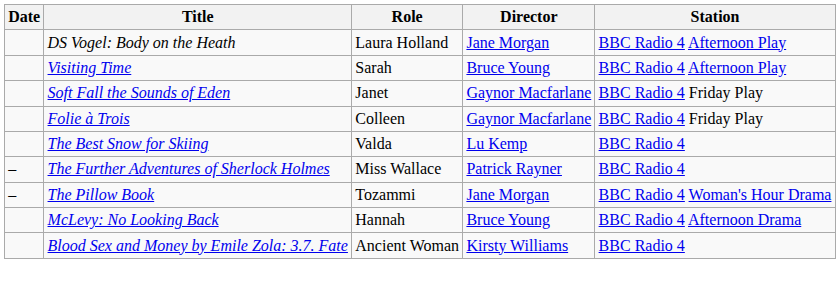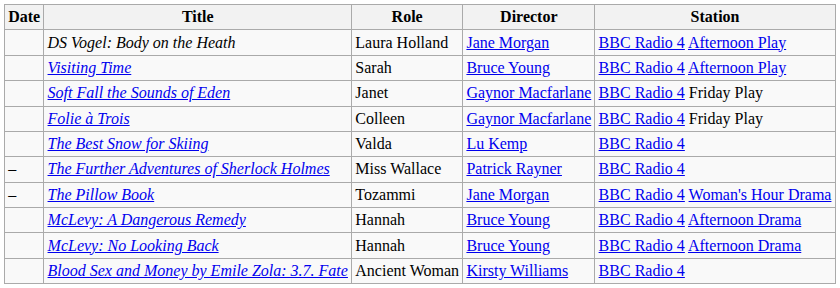 <table class="wikitable sortable">
 <tr>
 <th>Date</th>
 <th>Title</th>
 <th>Role</th>
 <th>Director</th>
 <th>Station</th>
 </tr>
 <tr>
 <td></td>
 <td><em>DS Vogel: Body on the Heath</em></td>
 <td>Laura Holland</td>
 <td><a href='#'>Jane Morgan</a></td>
 <td><a href='#'>BBC Radio 4</a> <a href='#'>Afternoon Play</a></td>
 </tr>
 <tr>
 <td></td>
 <td><em><a href='#'>Visiting Time</a></em></td>
 <td>Sarah</td>
 <td><a href='#'>Bruce Young</a></td>
 <td><a href='#'>BBC Radio 4</a> <a href='#'>Afternoon Play</a></td>
 </tr>
 <tr>
 <td></td>
 <td><em><a href='#'>Soft Fall the Sounds of Eden</a></em></td>
 <td>Janet</td>
 <td><a href='#'>Gaynor Macfarlane</a></td>
 <td><a href='#'>BBC Radio 4</a> Friday Play</td>
 </tr>
 <tr>
 <td></td>
 <td><em><a href='#'>Folie à Trois</a></em></td>
 <td>Colleen</td>
 <td><a href='#'>Gaynor Macfarlane</a></td>
 <td><a href='#'>BBC Radio 4</a> Friday Play</td>
 </tr>
 <tr>
 <td></td>
 <td><em><a href='#'>The Best Snow for Skiing</a></em></td>
 <td>Valda</td>
 <td><a href='#'>Lu Kemp</a></td>
 <td><a href='#'>BBC Radio 4</a></td>
 </tr>
 <tr>
 <td> – </td>
 <td><em><a href='#'>The Further Adventures of Sherlock Holmes</a></em></td>
 <td>Miss Wallace</td>
 <td><a href='#'>Patrick Rayner</a></td>
 <td><a href='#'>BBC Radio 4</a></td>
 </tr>
 <tr>
 <td> – </td>
 <td><em><a href='#'>The Pillow Book</a></em></td>
 <td>Tozammi</td>
 <td><a href='#'>Jane Morgan</a></td>
 <td><a href='#'>BBC Radio 4</a> <a href='#'>Woman's Hour Drama</a></td>
 </tr>
 <tr>
 <td></td>
+<td><em><a href='#'>McLevy: A Dangerous Remedy</a></em></td>
+<td>Hannah</td>
+<td><a href='#'>Bruce Young</a></td>
+<td><a href='#'>BBC Radio 4</a> <a href='#'>Afternoon Drama</a></td>
+</tr>
+<tr>
+<td></td>
 <td><em><a href='#'>McLevy: No Looking Back</a></em></td>
 <td>Hannah</td>
 <td><a href='#'>Bruce Young</a></td>
 <td><a href='#'>BBC Radio 4</a> <a href='#'>Afternoon Drama</a></td>
 </tr>
 <tr>
 <td></td>
 <td><em><a href='#'>Blood Sex and Money by Emile Zola: 3.7. Fate</a></em></td>
 <td>Ancient Woman</td>
 <td><a href='#'>Kirsty Williams</a></td>
 <td><a href='#'>BBC Radio 4</a></td>
 </tr>
 </table>
